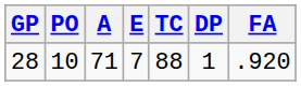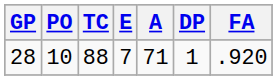 <table class="wikitable">
 <tr>
 <th><a href='#'>GP</a></th>
 <th><a href='#'>PO</a></th>
+<th><a href='#'>TC</a></th>
+<th><a href='#'>E</a></th>
 <th><a href='#'>A</a></th>
-<th><a href='#'>E</a></th>
-<th><a href='#'>TC</a></th>
 <th><a href='#'>DP</a></th>
 <th><a href='#'>FA</a></th>
 </tr>
 <tr align=center>
 <td>28</td>
 <td>10</td>
+<td>88</td>
+<td>7</td>
 <td>71</td>
-<td>7</td>
-<td>88</td>
 <td>1</td>
 <td>.920</td>
 </tr>
 </table>
